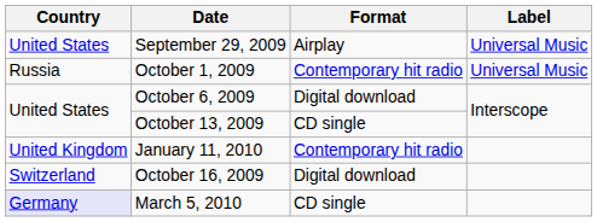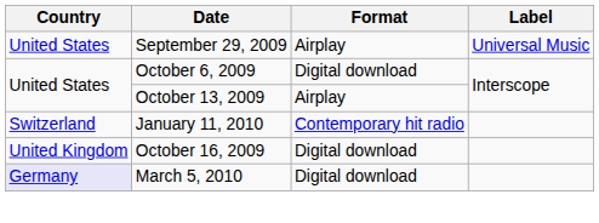 <table class="wikitable">
 <tr>
 <th>Country</th>
 <th>Date</th>
 <th>Format</th>
 <th>Label</th>
 </tr>
 <tr>
 <td><a href='#'>United States</a></td>
 <td>September 29, 2009</td>
 <td>Airplay</td>
 <td><a href='#'>Universal Music</a></td>
 </tr>
 <tr>
-<td>Russia</td>
-<td>October 1, 2009</td>
-<td><a href='#'>Contemporary hit radio</a></td>
-<td><a href='#'>Universal Music</a></td>
-</tr>
-<tr>
 <td rowspan=2>United States</td>
 <td>October 6, 2009</td>
 <td>Digital download</td>
 <td rowspan=2>Interscope</td>
 </tr>
 <tr>
 <td>October 13, 2009</td>
-<td>CD single</td>
+<td>Airplay</td>
 </tr>
 <tr>
-<td><a href='#'>United Kingdom</a></td>
+<td><a href='#'>Switzerland</a></td>
 <td>January 11, 2010</td>
 <td><a href='#'>Contemporary hit radio</a></td>
 <td></td>
 </tr>
 <tr>
-<td><a href='#'>Switzerland</a></td>
+<td><a href='#'>United Kingdom</a></td>
 <td>October 16, 2009</td>
 <td>Digital download</td>
 <td></td>
 </tr>
 <tr>
 <td style="background: lavender;"><a href='#'>Germany</a></td>
 <td>March 5, 2010</td>
-<td>CD single</td>
+<td>Digital download</td>
 <td></td>
 </tr>
 </table>
